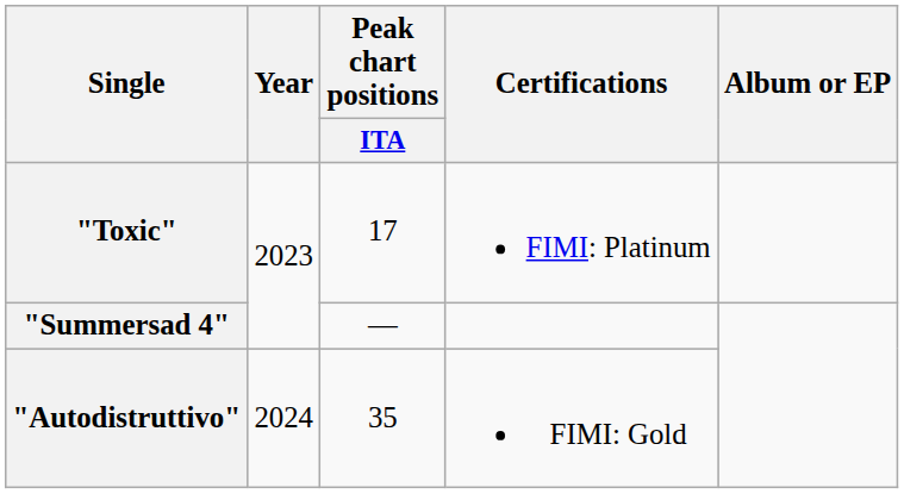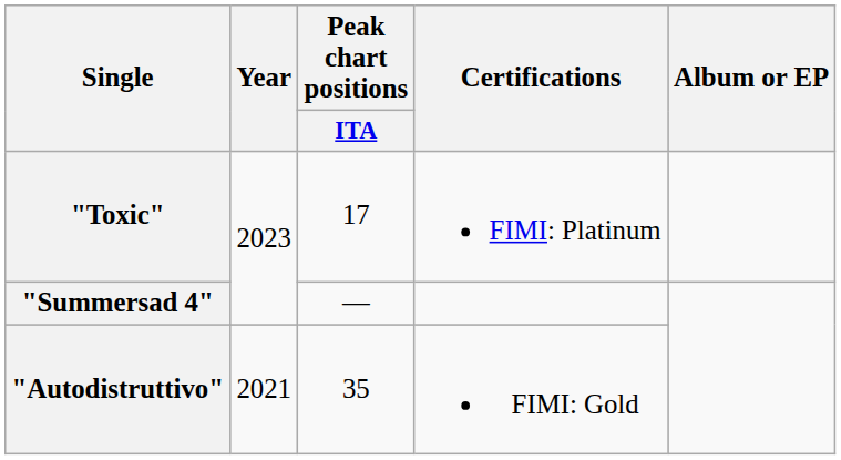 <table class="wikitable plainrowheaders" style="text-align:center;">
 <tr>
 <th scope="col" rowspan="2">Single</th>
 <th scope="col" rowspan="2">Year</th>
 <th scope="col" colspan="1">Peak chart positions</th>
 <th scope="col" rowspan="2">Certifications</th>
 <th scope="col" rowspan="2">Album or EP</th>
 </tr>
 <tr>
 <th scope="col" style="width:3em;font-size:90%;"><a href='#'>ITA</a><br></th>
 </tr>
 <tr>
 <th scope="row">"Toxic"</th>
 <td rowspan="2">2023</td>
 <td>17<br></td>
 <td><br><ul><li><a href='#'>FIMI</a>: Platinum</li></ul></td>
 <td><em></em></td>
 </tr>
 <tr>
 <th scope="row">"Summersad 4"</th>
 <td>—</td>
 <td></td>
 <td rowspan="2"><em></em></td>
 </tr>
 <tr>
 <th scope="row">"Autodistruttivo"</th>
-<td>2024</td>
+<td>2021</td>
 <td>35</td>
 <td><br><ul><li>FIMI: Gold</li></ul></td>
 </tr>
 </table>
